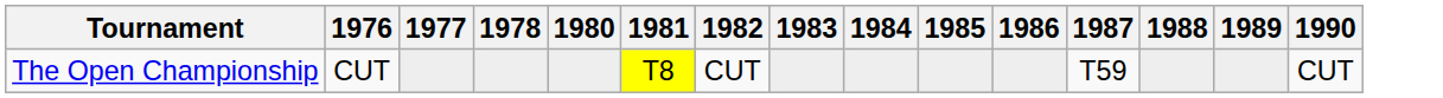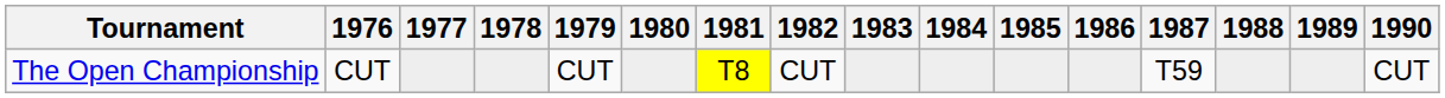 <table class="wikitable" style="font-size:95%;text-align:center;">
 <tr>
 <th>Tournament</th>
 <th>1976</th>
 <th>1977</th>
 <th>1978</th>
+<th>1979</th>
 <th>1980</th>
 <th>1981</th>
 <th>1982</th>
 <th>1983</th>
 <th>1984</th>
 <th>1985</th>
 <th>1986</th>
 <th>1987</th>
 <th>1988</th>
 <th>1989</th>
 <th>1990</th>
 </tr>
 <tr>
 <td align=left><a href='#'>The Open Championship</a></td>
 <td>CUT</td>
 <td style="background:#eeeeee;"></td>
 <td style="background:#eeeeee;"></td>
+<td>CUT</td>
 <td style="background:#eeeeee;"></td>
 <td style="background:yellow;">T8</td>
 <td>CUT</td>
 <td style="background:#eeeeee;"></td>
 <td style="background:#eeeeee;"></td>
 <td style="background:#eeeeee;"></td>
 <td style="background:#eeeeee;"></td>
 <td>T59</td>
 <td style="background:#eeeeee;"></td>
 <td style="background:#eeeeee;"></td>
 <td>CUT</td>
 </tr>
 </table>
